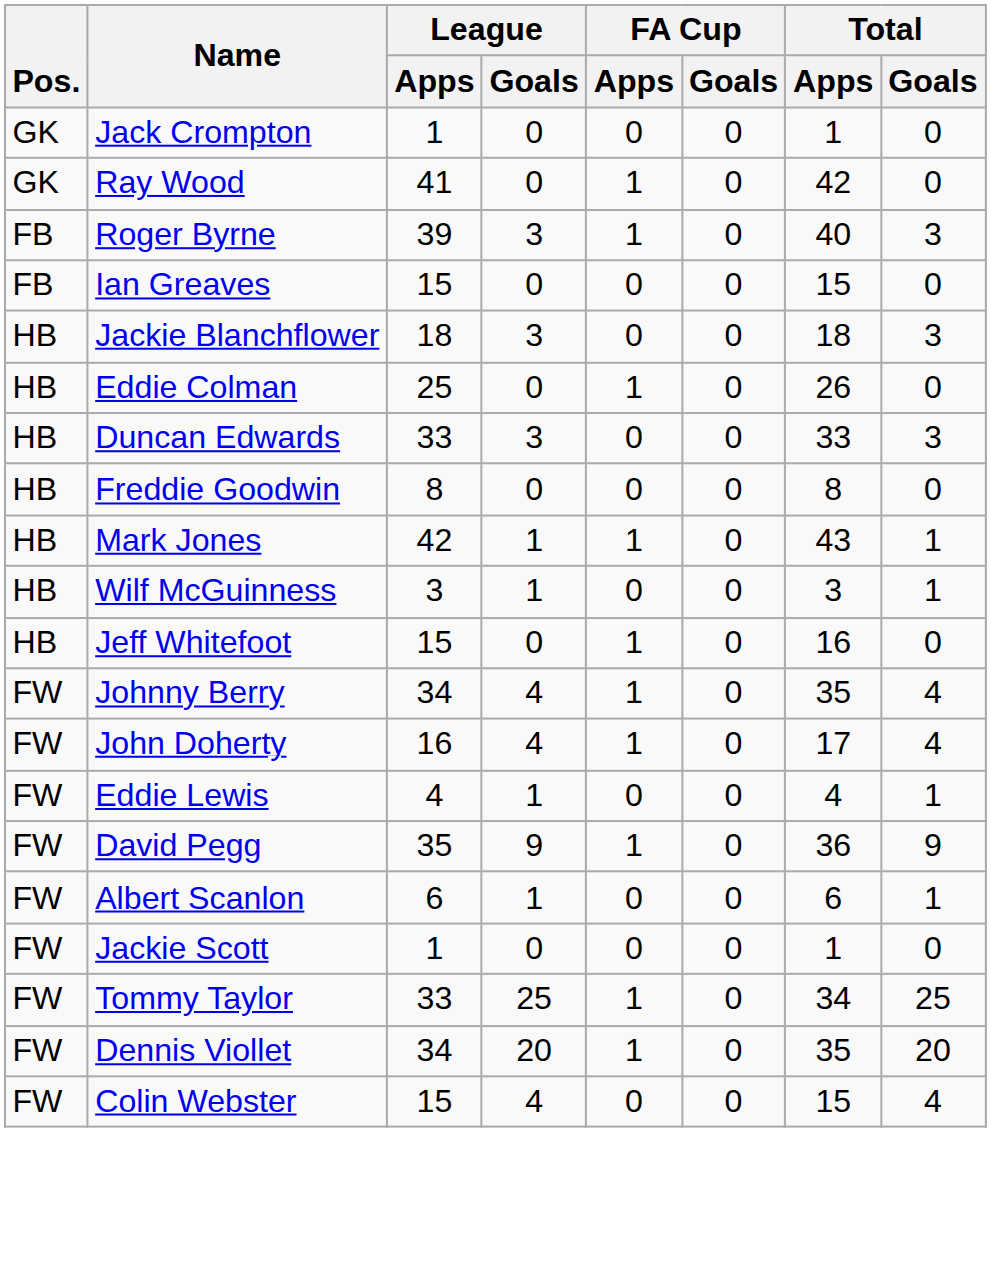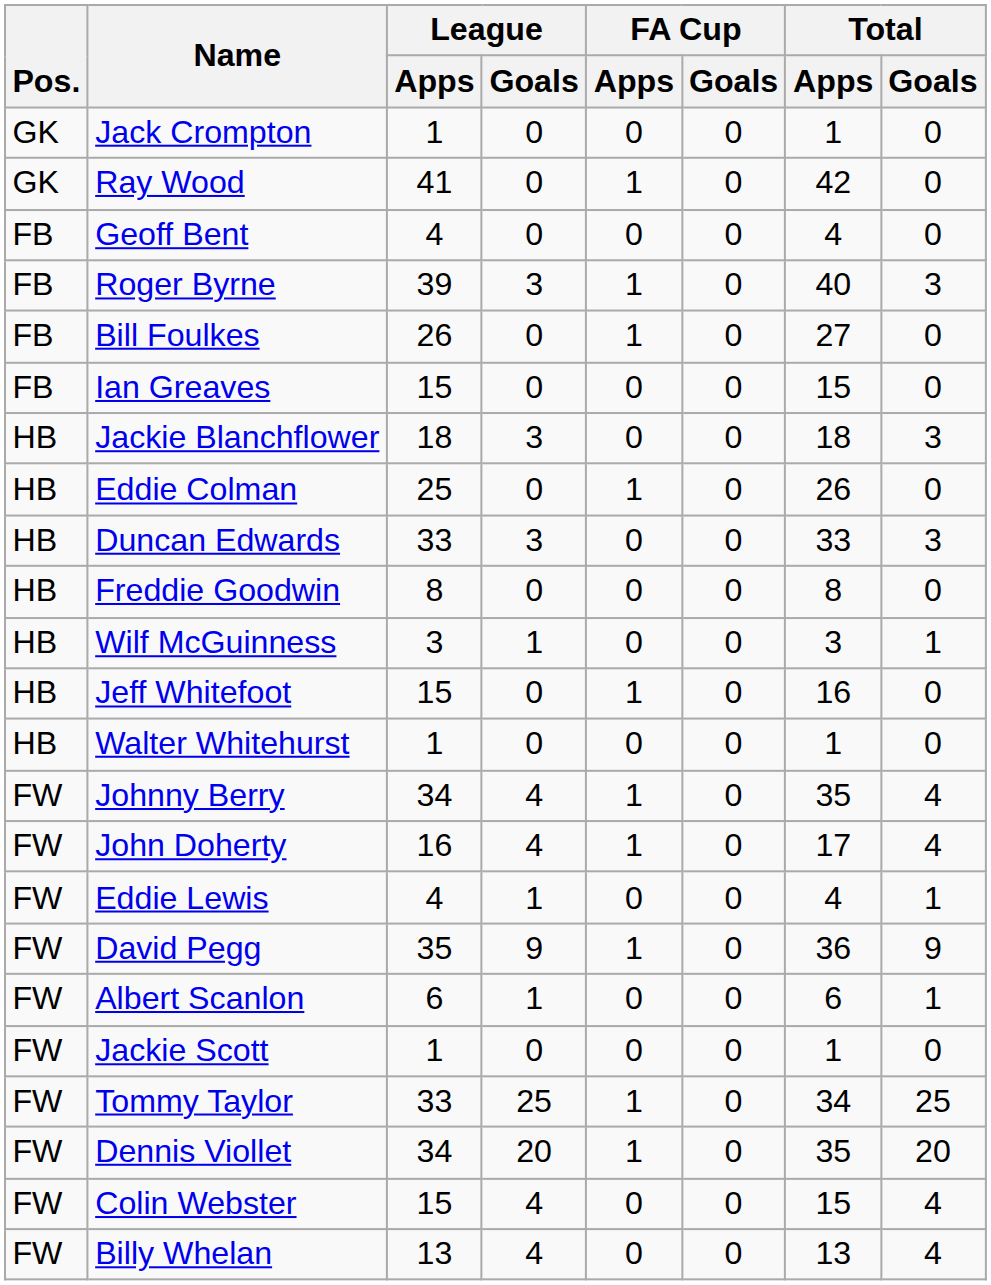 <table class="wikitable" style="text-align:center">
 <tr>
 <th rowspan="2" valign="bottom">Pos.</th>
 <th rowspan="2">Name</th>
 <th colspan="2" width="85">League</th>
 <th colspan="2" width="85">FA Cup</th>
 <th colspan="2" width="85">Total</th>
 </tr>
 <tr>
 <th>Apps</th>
 <th>Goals</th>
 <th>Apps</th>
 <th>Goals</th>
 <th>Apps</th>
 <th>Goals</th>
 </tr>
 <tr>
 <td align="left">GK</td>
 <td align="left"> <a href='#'>Jack Crompton</a></td>
 <td>1</td>
 <td>0</td>
 <td>0</td>
 <td>0</td>
 <td>1</td>
 <td>0</td>
 </tr>
 <tr>
 <td align="left">GK</td>
 <td align="left"> <a href='#'>Ray Wood</a></td>
 <td>41</td>
 <td>0</td>
 <td>1</td>
 <td>0</td>
 <td>42</td>
 <td>0</td>
 </tr>
 <tr>
 <td align="left">FB</td>
+<td align="left"> <a href='#'>Geoff Bent</a></td>
+<td>4</td>
+<td>0</td>
+<td>0</td>
+<td>0</td>
+<td>4</td>
+<td>0</td>
+</tr>
+<tr>
+<td align="left">FB</td>
 <td align="left"> <a href='#'>Roger Byrne</a></td>
 <td>39</td>
 <td>3</td>
 <td>1</td>
 <td>0</td>
 <td>40</td>
 <td>3</td>
+</tr>
+<tr>
+<td align="left">FB</td>
+<td align="left"> <a href='#'>Bill Foulkes</a></td>
+<td>26</td>
+<td>0</td>
+<td>1</td>
+<td>0</td>
+<td>27</td>
+<td>0</td>
 </tr>
 <tr>
 <td align="left">FB</td>
 <td align="left"> <a href='#'>Ian Greaves</a></td>
 <td>15</td>
 <td>0</td>
 <td>0</td>
 <td>0</td>
 <td>15</td>
 <td>0</td>
 </tr>
 <tr>
 <td align="left">HB</td>
 <td align="left"> <a href='#'>Jackie Blanchflower</a></td>
 <td>18</td>
 <td>3</td>
 <td>0</td>
 <td>0</td>
 <td>18</td>
 <td>3</td>
 </tr>
 <tr>
 <td align="left">HB</td>
 <td align="left"> <a href='#'>Eddie Colman</a></td>
 <td>25</td>
 <td>0</td>
 <td>1</td>
 <td>0</td>
 <td>26</td>
 <td>0</td>
 </tr>
 <tr>
 <td align="left">HB</td>
 <td align="left"> <a href='#'>Duncan Edwards</a></td>
 <td>33</td>
 <td>3</td>
 <td>0</td>
 <td>0</td>
 <td>33</td>
 <td>3</td>
 </tr>
 <tr>
 <td align="left">HB</td>
 <td align="left"> <a href='#'>Freddie Goodwin</a></td>
 <td>8</td>
 <td>0</td>
 <td>0</td>
 <td>0</td>
 <td>8</td>
 <td>0</td>
 </tr>
 <tr>
 <td align="left">HB</td>
-<td align="left"> <a href='#'>Mark Jones</a></td>
-<td>42</td>
-<td>1</td>
-<td>1</td>
-<td>0</td>
-<td>43</td>
-<td>1</td>
-</tr>
-<tr>
-<td align="left">HB</td>
 <td align="left"> <a href='#'>Wilf McGuinness</a></td>
 <td>3</td>
 <td>1</td>
 <td>0</td>
 <td>0</td>
 <td>3</td>
 <td>1</td>
 </tr>
 <tr>
 <td align="left">HB</td>
 <td align="left"> <a href='#'>Jeff Whitefoot</a></td>
 <td>15</td>
 <td>0</td>
 <td>1</td>
 <td>0</td>
 <td>16</td>
+<td>0</td>
+</tr>
+<tr>
+<td align="left">HB</td>
+<td align="left"> <a href='#'>Walter Whitehurst</a></td>
+<td>1</td>
+<td>0</td>
+<td>0</td>
+<td>0</td>
+<td>1</td>
 <td>0</td>
 </tr>
 <tr>
 <td align="left">FW</td>
 <td align="left"> <a href='#'>Johnny Berry</a></td>
 <td>34</td>
 <td>4</td>
 <td>1</td>
 <td>0</td>
 <td>35</td>
 <td>4</td>
 </tr>
 <tr>
 <td align="left">FW</td>
 <td align="left"> <a href='#'>John Doherty</a></td>
 <td>16</td>
 <td>4</td>
 <td>1</td>
 <td>0</td>
 <td>17</td>
 <td>4</td>
 </tr>
 <tr>
 <td align="left">FW</td>
 <td align="left"> <a href='#'>Eddie Lewis</a></td>
 <td>4</td>
 <td>1</td>
 <td>0</td>
 <td>0</td>
 <td>4</td>
 <td>1</td>
 </tr>
 <tr>
 <td align="left">FW</td>
 <td align="left"> <a href='#'>David Pegg</a></td>
 <td>35</td>
 <td>9</td>
 <td>1</td>
 <td>0</td>
 <td>36</td>
 <td>9</td>
 </tr>
 <tr>
 <td align="left">FW</td>
 <td align="left"> <a href='#'>Albert Scanlon</a></td>
 <td>6</td>
 <td>1</td>
 <td>0</td>
 <td>0</td>
 <td>6</td>
 <td>1</td>
 </tr>
 <tr>
 <td align="left">FW</td>
 <td align="left"> <a href='#'>Jackie Scott</a></td>
 <td>1</td>
 <td>0</td>
 <td>0</td>
 <td>0</td>
 <td>1</td>
 <td>0</td>
 </tr>
 <tr>
 <td align="left">FW</td>
 <td align="left"> <a href='#'>Tommy Taylor</a></td>
 <td>33</td>
 <td>25</td>
 <td>1</td>
 <td>0</td>
 <td>34</td>
 <td>25</td>
 </tr>
 <tr>
 <td align="left">FW</td>
 <td align="left"> <a href='#'>Dennis Viollet</a></td>
 <td>34</td>
 <td>20</td>
 <td>1</td>
 <td>0</td>
 <td>35</td>
 <td>20</td>
 </tr>
 <tr>
 <td align="left">FW</td>
 <td align="left"> <a href='#'>Colin Webster</a></td>
 <td>15</td>
 <td>4</td>
 <td>0</td>
 <td>0</td>
 <td>15</td>
 <td>4</td>
 </tr>
+<tr>
+<td align="left">FW</td>
+<td align="left"> <a href='#'>Billy Whelan</a></td>
+<td>13</td>
+<td>4</td>
+<td>0</td>
+<td>0</td>
+<td>13</td>
+<td>4</td>
+</tr>
 </table>
